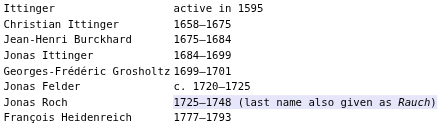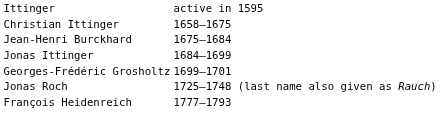 <table>
 <tr>
 <td>Ittinger</td>
 <td>active in 1595</td>
 </tr>
 <tr>
 <td>Christian Ittinger</td>
 <td>1658–1675</td>
 </tr>
 <tr>
 <td>Jean-Henri Burckhard</td>
 <td>1675–1684</td>
 </tr>
 <tr>
 <td>Jonas Ittinger</td>
 <td>1684–1699</td>
 </tr>
 <tr>
 <td>Georges-Frédéric Grosholtz</td>
 <td>1699–1701</td>
 </tr>
 <tr>
-<td>Jonas Felder</td>
-<td>c.  1720–1725</td>
-</tr>
-<tr>
 <td>Jonas Roch</td>
-<td style="background: lavender;">1725–1748 (last name also given as <em>Rauch</em>)</td>
+<td>1725–1748 (last name also given as <em>Rauch</em>)</td>
 </tr>
 <tr>
 <td>François Heidenreich</td>
 <td>1777–1793</td>
 </tr>
 </table>
